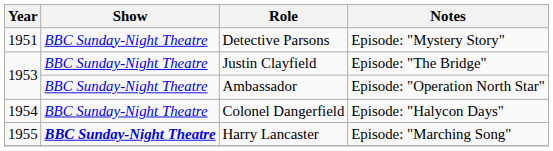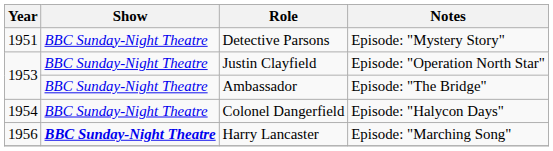 <table class="wikitable">
 <tr>
 <th>Year</th>
 <th>Show</th>
 <th>Role</th>
 <th>Notes</th>
 </tr>
 <tr>
 <td>1951</td>
 <td><em><a href='#'>BBC Sunday-Night Theatre</a></em></td>
 <td>Detective Parsons</td>
 <td>Episode: "Mystery Story"</td>
 </tr>
 <tr>
 <td rowspan="2">1953</td>
 <td><em><a href='#'>BBC Sunday-Night Theatre</a></em></td>
 <td>Justin Clayfield</td>
-<td>Episode: "The Bridge"</td>
+<td>Episode: "Operation North Star"</td>
 </tr>
 <tr>
 <td><em><a href='#'>BBC Sunday-Night Theatre</a></em></td>
 <td>Ambassador</td>
-<td>Episode: "Operation North Star"</td>
+<td>Episode: "The Bridge"</td>
 </tr>
 <tr>
 <td>1954</td>
 <td><em><a href='#'>BBC Sunday-Night Theatre</a></em></td>
 <td>Colonel Dangerfield</td>
 <td>Episode: "Halycon Days"</td>
 </tr>
 <tr>
-<td>1955</td>
+<td>1956</td>
 <td><strong><em><a href='#'>BBC Sunday-Night Theatre</a></em></strong></td>
 <td>Harry Lancaster</td>
 <td>Episode: "Marching Song"</td>
 </tr>
 <tr>
 </tr>
 </table>
